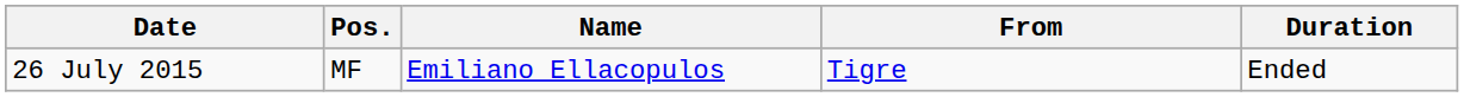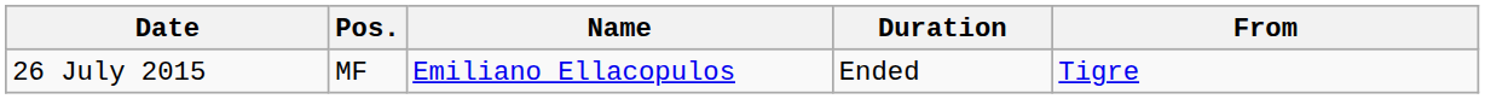 <table class="wikitable">
 <tr>
 <th width="150px">Date</th>
 <th width="30px">Pos.</th>
 <th width="200px">Name</th>
+<th width="100px">Duration</th>
 <th width="200px">From</th>
-<th width="100px">Duration</th>
 </tr>
 <tr>
 <td>26 July 2015</td>
 <td>MF</td>
 <td> <a href='#'>Emiliano Ellacopulos</a></td>
+<td>Ended</td>
 <td> <a href='#'>Tigre</a></td>
-<td>Ended</td>
 </tr>
 </table>
